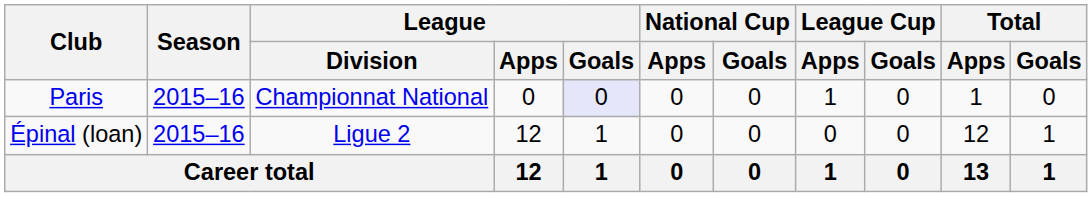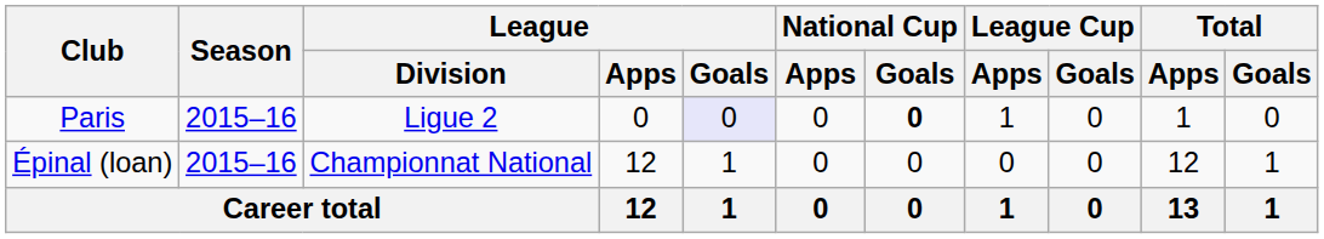 <table class="wikitable" style="text-align:center">
 <tr>
 <th rowspan="2">Club</th>
 <th rowspan="2">Season</th>
 <th colspan="3">League</th>
 <th colspan="2">National Cup</th>
 <th colspan="2">League Cup</th>
 <th colspan="2">Total</th>
 </tr>
 <tr>
 <th>Division</th>
 <th>Apps</th>
 <th>Goals</th>
 <th>Apps</th>
 <th>Goals</th>
 <th>Apps</th>
 <th>Goals</th>
 <th>Apps</th>
 <th>Goals</th>
 </tr>
 <tr>
 <td><a href='#'>Paris</a></td>
 <td><a href='#'>2015–16</a></td>
-<td><a href='#'>Championnat National</a></td>
+<td><a href='#'>Ligue 2</a></td>
 <td>0</td>
 <td style="background: lavender;">0</td>
 <td>0</td>
-<td>0</td>
+<td><strong>0</strong></td>
 <td>1</td>
 <td>0</td>
 <td>1</td>
 <td>0</td>
 </tr>
 <tr>
 <td><a href='#'>Épinal</a> (loan)</td>
 <td><a href='#'>2015–16</a></td>
-<td><a href='#'>Ligue 2</a></td>
+<td><a href='#'>Championnat National</a></td>
 <td>12</td>
 <td>1</td>
 <td>0</td>
 <td>0</td>
 <td>0</td>
 <td>0</td>
 <td>12</td>
 <td>1</td>
 </tr>
 <tr>
 <th colspan="3">Career total</th>
 <th>12</th>
 <th>1</th>
 <th>0</th>
 <th>0</th>
 <th>1</th>
 <th>0</th>
 <th>13</th>
 <th>1</th>
 </tr>
 </table>
